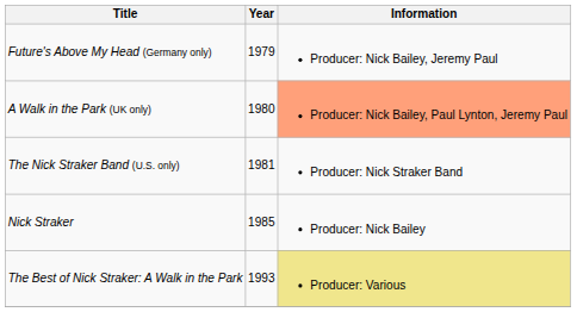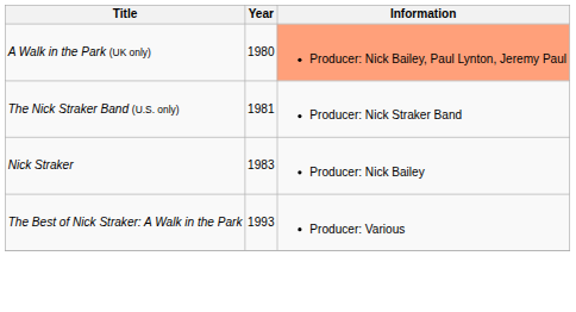 <table class="wikitable">
 <tr>
 <th rowspan="1">Title</th>
 <th rowspan="1">Year</th>
 <th rowspan="1">Information</th>
-</tr>
-<tr>
-<td><em>Future's Above My Head</em> <small>(Germany only)</small></td>
-<td>1979</td>
-<td><br><ul><li>Producer: Nick Bailey, Jeremy Paul</li></ul></td>
 </tr>
 <tr>
 <td><em>A Walk in the Park</em> <small>(UK only)</small></td>
 <td>1980</td>
 <td style="background: lightsalmon;"><br><ul><li>Producer: Nick Bailey, Paul Lynton, Jeremy Paul</li></ul></td>
 </tr>
 <tr>
 <td><em>The Nick Straker Band</em> <small>(U.S. only)</small></td>
 <td>1981</td>
 <td><br><ul><li>Producer: Nick Straker Band</li></ul></td>
 </tr>
 <tr>
 <td><em>Nick Straker</em></td>
-<td>1985</td>
+<td>1983</td>
 <td><br><ul><li>Producer: Nick Bailey</li></ul></td>
 </tr>
 <tr>
 <td><em>The Best of Nick Straker: A Walk in the Park</em></td>
 <td>1993</td>
-<td style="background: khaki;"><br><ul><li>Producer: Various</li></ul></td>
+<td><br><ul><li>Producer: Various</li></ul></td>
 </tr>
 <tr>
 </tr>
 </table>
